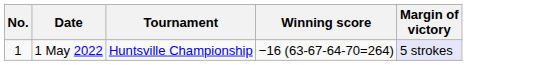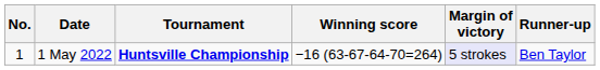 <table class="wikitable" style="font-size:95%;">
 <tr>
 <th>No.</th>
 <th>Date</th>
 <th>Tournament</th>
 <th>Winning score</th>
 <th>Margin of<br>victory</th>
+<th>Runner-up</th>
 </tr>
 <tr>
 <td align=center>1</td>
 <td align=right>1 May <a href='#'>2022</a></td>
-<td><a href='#'>Huntsville Championship</a></td>
+<td><strong><a href='#'>Huntsville Championship</a></strong></td>
 <td>−16 (63-67-64-70=264)</td>
 <td style="background: lavender;">5 strokes</td>
+<td> <a href='#'>Ben Taylor</a></td>
 </tr>
 </table>
